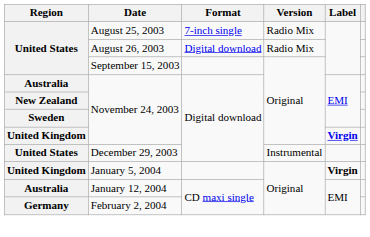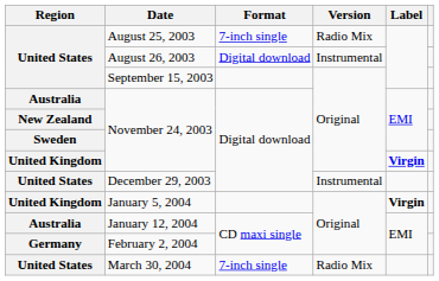 <table class="wikitable plainrowheaders">
 <tr>
 <th scope="col">Region</th>
 <th scope="col">Date</th>
 <th scope="col">Format</th>
 <th scope="col">Version</th>
 <th scope="col">Label</th>
 <th scope="col"></th>
 </tr>
 <tr>
 <th scope="row" rowspan="3">United States</th>
 <td>August 25, 2003</td>
 <td><a href='#'>7-inch single</a></td>
 <td>Radio Mix</td>
 <td rowspan="3"></td>
 <td align="center"></td>
 </tr>
 <tr>
 <td>August 26, 2003</td>
 <td><a href='#'>Digital download</a></td>
-<td>Radio Mix</td>
+<td>Instrumental</td>
 <td align="center"></td>
 </tr>
 <tr>
 <td>September 15, 2003</td>
 <td></td>
 <td rowspan="5">Original</td>
 <td align="center"></td>
 </tr>
 <tr>
 <th scope="row">Australia</th>
 <td rowspan="4">November 24, 2003</td>
 <td rowspan="5">Digital download</td>
 <td rowspan="3"><a href='#'>EMI</a></td>
 <td align="center"></td>
 </tr>
 <tr>
 <th scope="row">New Zealand</th>
 <td align="center"></td>
 </tr>
 <tr>
 <th scope="row">Sweden</th>
 <td align="center"></td>
 </tr>
 <tr>
 <th scope="row">United Kingdom</th>
 <td><strong><a href='#'>Virgin</a></strong></td>
 <td align="center"></td>
 </tr>
 <tr>
 <th scope="row">United States</th>
 <td>December 29, 2003</td>
 <td>Instrumental</td>
 <td></td>
 <td align="center"></td>
 </tr>
 <tr>
 <th scope="row">United Kingdom</th>
 <td>January 5, 2004</td>
 <td></td>
 <td rowspan="3">Original</td>
 <td><strong>Virgin</strong></td>
 <td align="center"></td>
 </tr>
 <tr>
 <th scope="row">Australia</th>
 <td>January 12, 2004</td>
 <td rowspan="2">CD <a href='#'>maxi single</a></td>
 <td rowspan="2">EMI</td>
 <td align="center"></td>
 </tr>
 <tr>
 <th scope="row">Germany</th>
 <td>February 2, 2004</td>
 <td align="center"></td>
 </tr>
+<tr>
+<th scope="row">United States</th>
+<td>March 30, 2004</td>
+<td><a href='#'>7-inch single</a></td>
+<td>Radio Mix</td>
+<td></td>
+<td align="center"></td>
+</tr>
 </table>
